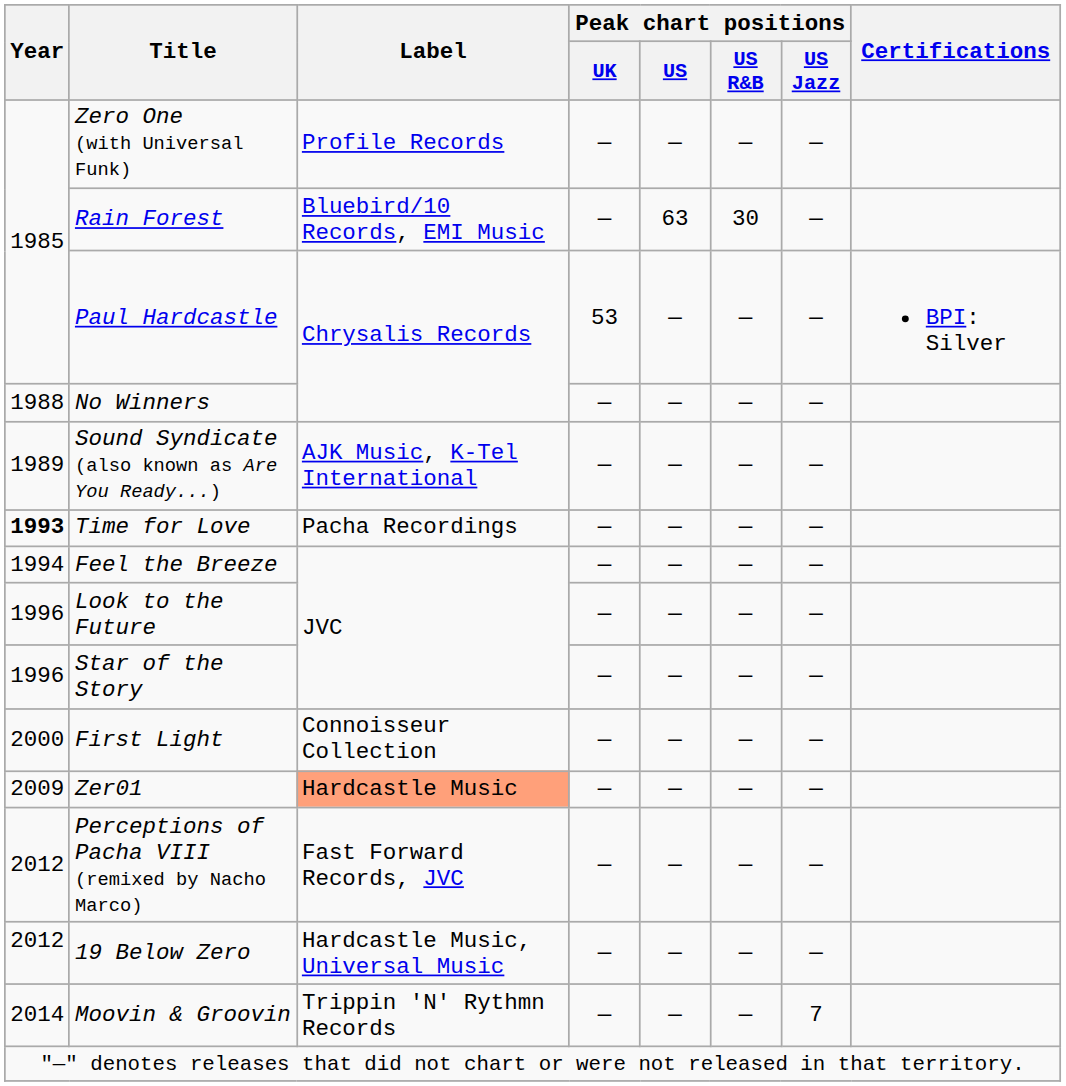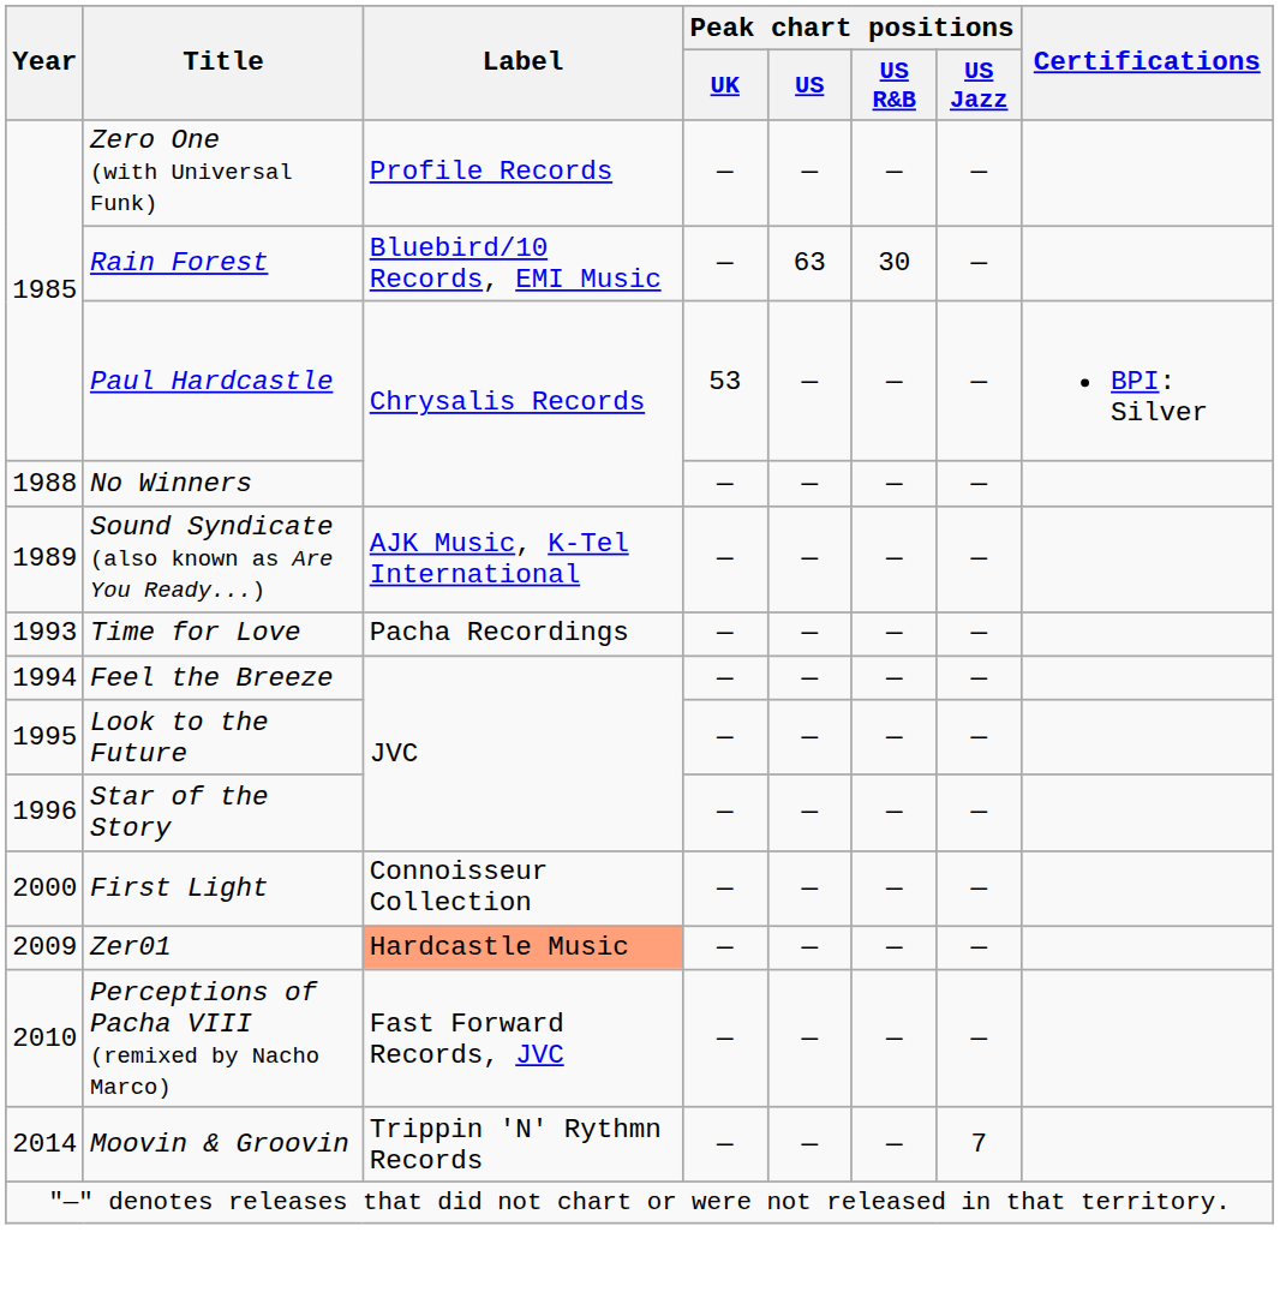 <table class="wikitable">
 <tr>
 <th scope="col" rowspan="2">Year</th>
 <th scope="col" rowspan="2">Title</th>
 <th scope="col" rowspan="2">Label</th>
 <th scope="col" colspan="4">Peak chart positions</th>
 <th scope="col" rowspan="2"><a href='#'>Certifications</a></th>
 </tr>
 <tr>
 <th style="width:3em;font-size:90%;"><a href='#'>UK</a><br></th>
 <th style="width:3em;font-size:90%;"><a href='#'>US</a><br></th>
 <th style="width:3em;font-size:90%;"><a href='#'>US R&B</a><br></th>
 <th style="width:3em;font-size:90%;"><a href='#'>US Jazz</a><br></th>
 </tr>
 <tr>
 <td align="left" rowspan="3">1985</td>
 <td><em>Zero One</em> <br><small>(with Universal Funk)</small></td>
 <td><a href='#'>Profile Records</a></td>
 <td align="center">—</td>
 <td align="center">—</td>
 <td align="center">—</td>
 <td align="center">—</td>
 <td></td>
 </tr>
 <tr>
 <td><em><a href='#'>Rain Forest</a></em></td>
 <td><a href='#'>Bluebird/10 Records</a>, <a href='#'>EMI Music</a></td>
 <td align="center">—</td>
 <td align="center">63</td>
 <td align="center">30</td>
 <td align="center">—</td>
 <td></td>
 </tr>
 <tr>
 <td><em><a href='#'>Paul Hardcastle</a></em></td>
 <td rowspan="2"><a href='#'>Chrysalis Records</a></td>
 <td align="center">53</td>
 <td align="center">—</td>
 <td align="center">—</td>
 <td align="center">—</td>
 <td><br><ul><li><a href='#'>BPI</a>: Silver</li></ul></td>
 </tr>
 <tr>
 <td align="left">1988</td>
 <td><em>No Winners</em></td>
 <td align="center">—</td>
 <td align="center">—</td>
 <td align="center">—</td>
 <td align="center">—</td>
 <td></td>
 </tr>
 <tr>
 <td align="left">1989</td>
 <td><em>Sound Syndicate</em> <br><small>(also known as <em>Are You Ready...</em>)</small></td>
 <td><a href='#'>AJK Music</a>, <a href='#'>K-Tel International</a></td>
 <td align="center">—</td>
 <td align="center">—</td>
 <td align="center">—</td>
 <td align="center">—</td>
 <td></td>
 </tr>
 <tr>
-<td align="left"><strong>1993</strong></td>
+<td align="left">1993</td>
 <td><em>Time for Love</em></td>
 <td>Pacha Recordings</td>
 <td align="center">—</td>
 <td align="center">—</td>
 <td align="center">—</td>
 <td align="center">—</td>
 <td></td>
 </tr>
 <tr>
 <td align="left">1994</td>
 <td><em>Feel the Breeze</em></td>
 <td rowspan="3">JVC</td>
 <td align="center">—</td>
 <td align="center">—</td>
 <td align="center">—</td>
 <td align="center">—</td>
 <td></td>
 </tr>
 <tr>
-<td align="left">1996</td>
+<td align="left">1995</td>
 <td><em>Look to the Future</em></td>
 <td align="center">—</td>
 <td align="center">—</td>
 <td align="center">—</td>
 <td align="center">—</td>
 <td></td>
 </tr>
 <tr>
 <td align="left">1996</td>
 <td><em>Star of the Story</em></td>
 <td align="center">—</td>
 <td align="center">—</td>
 <td align="center">—</td>
 <td align="center">—</td>
 <td></td>
 </tr>
 <tr>
 <td align="left">2000</td>
 <td><em>First Light</em></td>
 <td>Connoisseur Collection</td>
 <td align="center">—</td>
 <td align="center">—</td>
 <td align="center">—</td>
 <td align="center">—</td>
 <td></td>
 </tr>
 <tr>
 <td align="left">2009</td>
 <td><em>Zer01</em></td>
 <td style="background: lightsalmon;">Hardcastle Music</td>
 <td align="center">—</td>
 <td align="center">—</td>
 <td align="center">—</td>
 <td align="center">—</td>
 <td></td>
 </tr>
 <tr>
-<td align="left">2012</td>
+<td align="left">2010</td>
 <td><em>Perceptions of Pacha VIII</em> <br><small>(remixed by Nacho Marco)</small></td>
 <td>Fast Forward Records, <a href='#'>JVC</a></td>
-<td align="center">—</td>
-<td align="center">—</td>
-<td align="center">—</td>
-<td align="center">—</td>
-<td></td>
-</tr>
-<tr>
-<td align="left" valign="top">2012</td>
-<td><em>19 Below Zero</em></td>
-<td>Hardcastle Music, <a href='#'>Universal Music</a></td>
 <td align="center">—</td>
 <td align="center">—</td>
 <td align="center">—</td>
 <td align="center">—</td>
 <td></td>
 </tr>
 <tr>
 <td align="left">2014</td>
 <td><em>Moovin & Groovin</em></td>
 <td>Trippin 'N' Rythmn Records</td>
 <td align="center">—</td>
 <td align="center">—</td>
 <td align="center">—</td>
 <td align="center">7</td>
 <td></td>
 </tr>
 <tr>
 <td colspan="8" style="text-align:center; font-size:9pt;">"—" denotes releases that did not chart or were not released in that territory.</td>
 </tr>
 </table>
